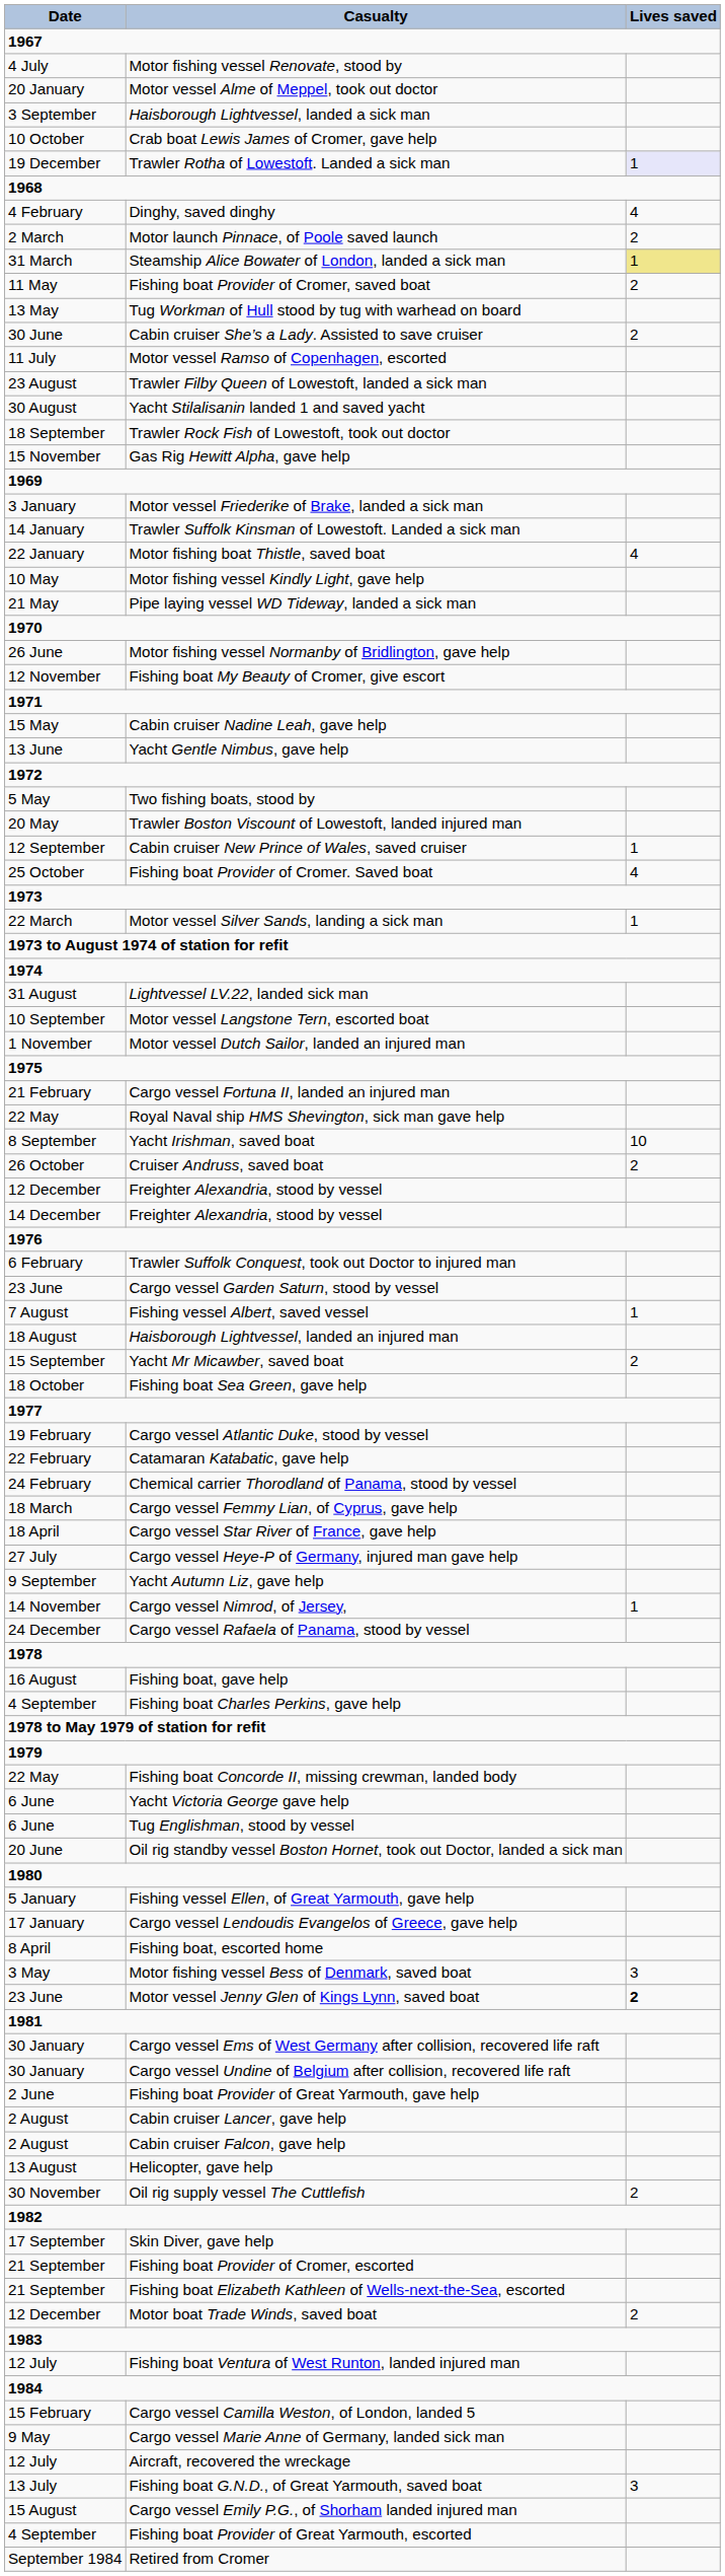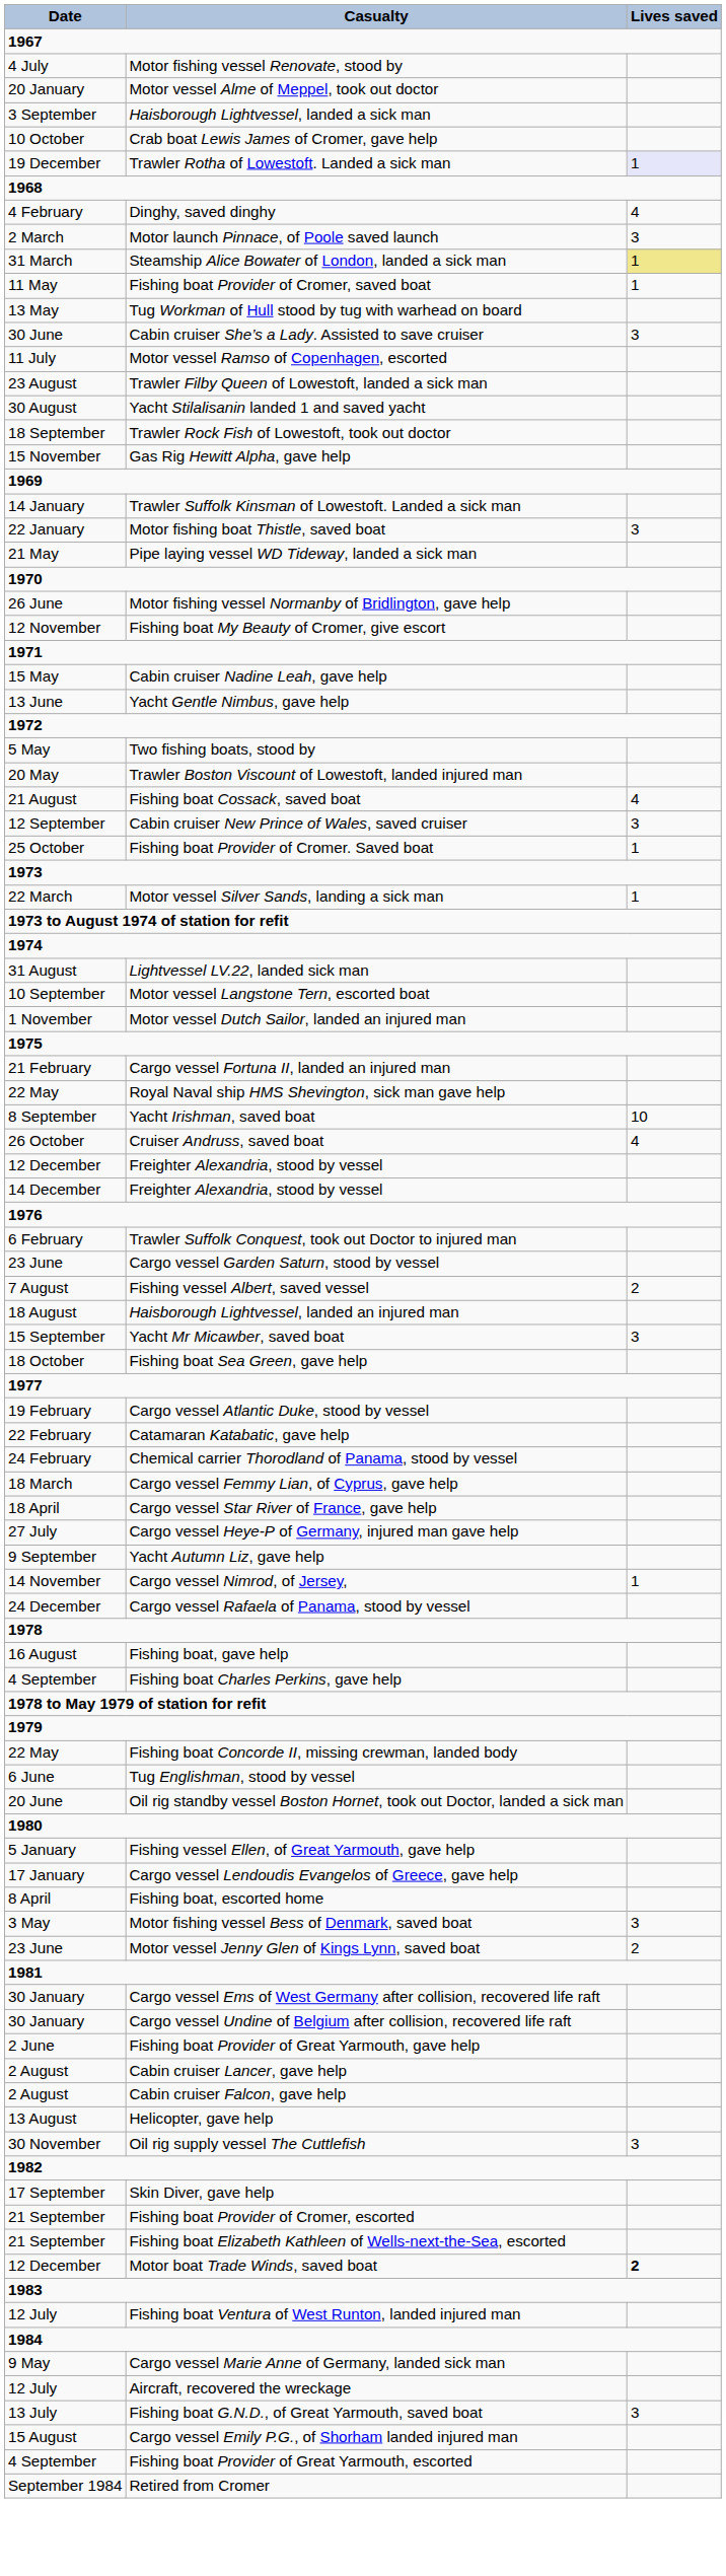 <table class="wikitable">
 <tr>
 <th style="text-align: center; background: LightSteelBlue">Date</th>
 <th style="text-align: center; background: LightSteelBlue">Casualty</th>
 <th style="text-align: center; background: LightSteelBlue">Lives saved</th>
 </tr>
 <tr>
 <td colspan="3"><strong>1967</strong></td>
 </tr>
 <tr>
 <td>4 July</td>
 <td>Motor fishing vessel <em>Renovate</em>, stood by</td>
 <td></td>
 </tr>
 <tr>
 <td>20 January</td>
 <td>Motor vessel <em>Alme</em> of <a href='#'>Meppel</a>, took out doctor</td>
 <td></td>
 </tr>
 <tr>
 <td>3 September</td>
 <td><em>Haisborough Lightvessel</em>, landed a sick man</td>
 <td></td>
 </tr>
 <tr>
 <td>10 October</td>
 <td>Crab boat <em>Lewis James</em> of Cromer, gave help</td>
 <td></td>
 </tr>
 <tr>
 <td>19 December</td>
 <td>Trawler <em>Rotha</em> of <a href='#'>Lowestoft</a>. Landed a sick man</td>
 <td style="background: lavender;">1</td>
 </tr>
 <tr>
 <td colspan="3"><strong>1968</strong></td>
 </tr>
 <tr>
 <td>4 February</td>
 <td>Dinghy, saved dinghy</td>
 <td>4</td>
 </tr>
 <tr>
 <td>2 March</td>
 <td>Motor launch <em>Pinnace</em>, of <a href='#'>Poole</a> saved launch</td>
-<td>2</td>
+<td>3</td>
 </tr>
 <tr>
 <td>31 March</td>
 <td>Steamship <em>Alice Bowater</em> of <a href='#'>London</a>, landed a sick man</td>
 <td style="background: khaki;">1</td>
 </tr>
 <tr>
 <td>11 May</td>
 <td>Fishing boat <em>Provider</em> of Cromer, saved boat</td>
-<td>2</td>
+<td>1</td>
 </tr>
 <tr>
 <td>13 May</td>
 <td>Tug <em>Workman</em> of <a href='#'>Hull</a> stood by tug with warhead on board</td>
 <td></td>
 </tr>
 <tr>
 <td>30 June</td>
 <td>Cabin cruiser <em>She’s a Lady</em>. Assisted to save cruiser</td>
-<td>2</td>
+<td>3</td>
 </tr>
 <tr>
 <td>11 July</td>
 <td>Motor vessel <em>Ramso</em> of <a href='#'>Copenhagen</a>, escorted</td>
 <td></td>
 </tr>
 <tr>
 <td>23 August</td>
 <td>Trawler <em>Filby Queen</em> of Lowestoft, landed a sick man</td>
 <td></td>
 </tr>
 <tr>
 <td>30 August</td>
 <td>Yacht <em>Stilalisanin</em> landed 1 and saved yacht</td>
 <td></td>
 </tr>
 <tr>
 <td>18 September</td>
 <td>Trawler <em>Rock Fish</em> of Lowestoft, took out doctor</td>
 <td></td>
 </tr>
 <tr>
 <td>15 November</td>
 <td>Gas Rig <em>Hewitt Alpha</em>, gave help</td>
 <td></td>
 </tr>
 <tr>
 <td colspan="3"><strong>1969</strong></td>
 </tr>
 <tr>
-<td>3 January</td>
-<td>Motor vessel <em>Friederike</em> of <a href='#'>Brake</a>, landed a sick man</td>
-<td></td>
-</tr>
-<tr>
 <td>14 January</td>
 <td>Trawler <em>Suffolk Kinsman</em> of Lowestoft. Landed a sick man</td>
 <td></td>
 </tr>
 <tr>
 <td>22 January</td>
 <td>Motor fishing boat <em>Thistle</em>, saved boat</td>
-<td>4</td>
-</tr>
-<tr>
-<td>10 May</td>
-<td>Motor fishing vessel <em>Kindly Light</em>, gave help</td>
-<td></td>
+<td>3</td>
 </tr>
 <tr>
 <td>21 May</td>
 <td>Pipe laying vessel <em> WD Tideway</em>, landed a sick man</td>
 <td></td>
 </tr>
 <tr>
 <td colspan="3"><strong>1970</strong></td>
 </tr>
 <tr>
 <td>26 June</td>
 <td>Motor fishing vessel <em>Normanby</em> of <a href='#'>Bridlington</a>, gave help</td>
 <td></td>
 </tr>
 <tr>
 <td>12 November</td>
 <td>Fishing boat <em>My Beauty</em> of Cromer, give escort</td>
 <td></td>
 </tr>
 <tr>
 <td colspan="3"><strong>1971</strong></td>
 </tr>
 <tr>
 <td>15 May</td>
 <td>Cabin cruiser <em>Nadine Leah</em>, gave help</td>
 <td></td>
 </tr>
 <tr>
 <td>13 June</td>
 <td>Yacht <em>Gentle Nimbus</em>, gave help</td>
 <td></td>
 </tr>
 <tr>
 <td colspan="3"><strong>1972</strong></td>
 </tr>
 <tr>
 <td>5 May</td>
 <td>Two fishing boats, stood by</td>
 <td></td>
 </tr>
 <tr>
 <td>20 May</td>
 <td>Trawler <em>Boston Viscount</em> of Lowestoft, landed injured man</td>
 <td></td>
 </tr>
 <tr>
+<td>21 August</td>
+<td>Fishing boat <em>Cossack</em>, saved boat</td>
+<td>4</td>
+</tr>
+<tr>
 <td>12 September</td>
 <td>Cabin cruiser <em>New Prince of Wales</em>, saved cruiser</td>
-<td>1</td>
+<td>3</td>
 </tr>
 <tr>
 <td>25 October</td>
 <td>Fishing boat <em>Provider</em> of Cromer. Saved boat</td>
-<td>4</td>
+<td>1</td>
 </tr>
 <tr>
 <td colspan="3"><strong>1973</strong></td>
 </tr>
 <tr>
 <td>22 March</td>
 <td>Motor vessel <em>Silver Sands</em>, landing a sick man</td>
 <td>1</td>
 </tr>
 <tr>
 <td colspan="3"><span><strong>1973 to August 1974 of station for refit</strong></span></td>
 </tr>
 <tr>
 <td colspan="3"><strong>1974</strong></td>
 </tr>
 <tr>
 <td>31 August</td>
 <td><em>Lightvessel LV.22</em>, landed sick man</td>
 <td></td>
 </tr>
 <tr>
 <td>10 September</td>
 <td>Motor vessel <em>Langstone Tern</em>, escorted boat</td>
 <td></td>
 </tr>
 <tr>
 <td>1 November</td>
 <td>Motor vessel <em>Dutch Sailor</em>, landed an injured man</td>
 <td></td>
 </tr>
 <tr>
 <td colspan="3"><strong>1975</strong></td>
 </tr>
 <tr>
 <td>21 February</td>
 <td>Cargo vessel <em>Fortuna II</em>, landed an injured man</td>
 <td></td>
 </tr>
 <tr>
 <td>22 May</td>
 <td>Royal Naval ship <em>HMS Shevington</em>, sick man gave help</td>
 <td></td>
 </tr>
 <tr>
 <td>8 September</td>
 <td>Yacht <em>Irishman</em>, saved boat</td>
 <td>10</td>
 </tr>
 <tr>
 <td>26 October</td>
 <td>Cruiser <em>Andruss</em>, saved boat</td>
-<td>2</td>
+<td>4</td>
 </tr>
 <tr>
 <td>12 December</td>
 <td>Freighter <em>Alexandria</em>, stood by vessel</td>
 <td></td>
 </tr>
 <tr>
 <td>14 December</td>
 <td>Freighter <em>Alexandria</em>, stood by vessel</td>
 <td></td>
 </tr>
 <tr>
 <td colspan="3"><strong>1976</strong></td>
 </tr>
 <tr>
 <td>6 February</td>
 <td>Trawler <em>Suffolk Conquest</em>, took out Doctor to injured man</td>
 <td></td>
 </tr>
 <tr>
 <td>23 June</td>
 <td>Cargo vessel <em>Garden Saturn</em>, stood by vessel</td>
 <td></td>
 </tr>
 <tr>
 <td>7 August</td>
 <td>Fishing vessel <em>Albert</em>, saved vessel</td>
-<td>1</td>
+<td>2</td>
 </tr>
 <tr>
 <td>18 August</td>
 <td><em>Haisborough Lightvessel</em>, landed an injured man</td>
 <td></td>
 </tr>
 <tr>
 <td>15 September</td>
 <td>Yacht <em>Mr Micawber</em>, saved boat</td>
-<td>2</td>
+<td>3</td>
 </tr>
 <tr>
 <td>18 October</td>
 <td>Fishing boat <em>Sea Green</em>, gave help</td>
 <td></td>
 </tr>
 <tr>
 <td colspan="3"><strong>1977</strong></td>
 </tr>
 <tr>
 <td>19 February</td>
 <td>Cargo vessel <em>Atlantic Duke</em>, stood by vessel</td>
 <td></td>
 </tr>
 <tr>
 <td>22 February</td>
 <td>Catamaran <em>Katabatic</em>, gave help</td>
 <td></td>
 </tr>
 <tr>
 <td>24 February</td>
 <td>Chemical carrier <em>Thorodland</em> of <a href='#'>Panama</a>, stood by vessel</td>
 <td></td>
 </tr>
 <tr>
 <td>18 March</td>
 <td>Cargo vessel <em>Femmy Lian</em>, of <a href='#'>Cyprus</a>, gave help</td>
 <td></td>
 </tr>
 <tr>
 <td>18 April</td>
 <td>Cargo vessel <em>Star River</em> of <a href='#'>France</a>, gave help</td>
 <td></td>
 </tr>
 <tr>
 <td>27 July</td>
 <td>Cargo vessel <em>Heye-P</em> of <a href='#'>Germany</a>, injured man gave help</td>
 <td></td>
 </tr>
 <tr>
 <td>9 September</td>
 <td>Yacht <em>Autumn Liz</em>, gave help</td>
 <td></td>
 </tr>
 <tr>
 <td>14 November</td>
 <td>Cargo vessel <em>Nimrod</em>, of <a href='#'>Jersey</a>,</td>
 <td>1</td>
 </tr>
 <tr>
 <td>24 December</td>
 <td>Cargo vessel <em>Rafaela</em> of <a href='#'>Panama</a>, stood by vessel</td>
 <td></td>
 </tr>
 <tr>
 <td colspan="3"><strong>1978</strong></td>
 </tr>
 <tr>
 <td>16 August</td>
 <td>Fishing boat, gave help</td>
 <td></td>
 </tr>
 <tr>
 <td>4 September</td>
 <td>Fishing boat <em>Charles Perkins</em>, gave help</td>
 <td></td>
 </tr>
 <tr>
 <td colspan="3"><span><strong>1978 to May 1979 of station for refit</strong></span></td>
 </tr>
 <tr>
 <td colspan="3"><strong>1979</strong></td>
 </tr>
 <tr>
 <td>22 May</td>
 <td>Fishing boat <em>Concorde II</em>, missing crewman, landed body</td>
 <td></td>
 </tr>
 <tr>
 <td>6 June</td>
-<td>Yacht <em>Victoria George</em> gave help</td>
-<td></td>
-</tr>
-<tr>
-<td>6 June</td>
 <td>Tug <em>Englishman</em>, stood by vessel</td>
 <td></td>
 </tr>
 <tr>
 <td>20 June</td>
 <td>Oil rig standby vessel <em>Boston Hornet</em>, took out Doctor, landed a sick man</td>
 <td></td>
 </tr>
 <tr>
 <td colspan="3"><strong>1980</strong></td>
 </tr>
 <tr>
 <td>5 January</td>
 <td>Fishing vessel <em>Ellen</em>, of <a href='#'>Great Yarmouth</a>, gave help</td>
 <td></td>
 </tr>
 <tr>
 <td>17 January</td>
 <td>Cargo vessel <em>Lendoudis Evangelos</em> of <a href='#'>Greece</a>, gave help</td>
 <td></td>
 </tr>
 <tr>
 <td>8 April</td>
 <td>Fishing boat, escorted home</td>
 <td></td>
 </tr>
 <tr>
 <td>3 May</td>
 <td>Motor fishing vessel <em>Bess</em> of <a href='#'>Denmark</a>, saved boat</td>
 <td>3</td>
 </tr>
 <tr>
 <td>23 June</td>
 <td>Motor vessel <em>Jenny Glen</em> of <a href='#'>Kings Lynn</a>, saved boat</td>
-<td><strong>2</strong></td>
+<td>2</td>
 </tr>
 <tr>
 <td colspan="3"><strong>1981</strong></td>
 </tr>
 <tr>
 <td>30 January</td>
 <td>Cargo vessel <em>Ems</em> of <a href='#'>West Germany</a> after collision, recovered life raft</td>
 <td></td>
 </tr>
 <tr>
 <td>30 January</td>
 <td>Cargo vessel <em>Undine</em> of <a href='#'>Belgium</a> after collision, recovered life raft</td>
 <td></td>
 </tr>
 <tr>
 <td>2 June</td>
 <td>Fishing boat <em>Provider</em> of Great Yarmouth, gave help</td>
 <td></td>
 </tr>
 <tr>
 <td>2 August</td>
 <td>Cabin cruiser <em>Lancer</em>, gave help</td>
 <td></td>
 </tr>
 <tr>
 <td>2 August</td>
 <td>Cabin cruiser <em>Falcon</em>, gave help</td>
 <td></td>
 </tr>
 <tr>
 <td>13 August</td>
 <td>Helicopter, gave help</td>
 <td></td>
 </tr>
 <tr>
 <td>30 November</td>
 <td>Oil rig supply vessel <em>The Cuttlefish</em></td>
-<td>2</td>
+<td>3</td>
 </tr>
 <tr>
 <td colspan="3"><strong>1982</strong></td>
 </tr>
 <tr>
 <td>17 September</td>
 <td>Skin Diver, gave help</td>
 <td></td>
 </tr>
 <tr>
 <td>21 September</td>
 <td>Fishing boat <em>Provider</em> of Cromer, escorted</td>
 <td></td>
 </tr>
 <tr>
 <td>21 September</td>
 <td>Fishing boat <em>Elizabeth Kathleen</em> of <a href='#'>Wells-next-the-Sea</a>, escorted</td>
 <td></td>
 </tr>
 <tr>
 <td>12 December</td>
 <td>Motor boat <em>Trade Winds</em>, saved boat</td>
-<td>2</td>
+<td><strong>2</strong></td>
 </tr>
 <tr>
 <td colspan="3"><strong>1983</strong></td>
 </tr>
 <tr>
 <td>12 July</td>
 <td>Fishing boat <em>Ventura</em> of <a href='#'>West Runton</a>, landed injured man</td>
 <td></td>
 </tr>
 <tr>
 <td colspan="3"><strong>1984</strong></td>
-</tr>
-<tr>
-<td>15 February</td>
-<td>Cargo vessel <em>Camilla Weston</em>, of London, landed 5</td>
-<td></td>
 </tr>
 <tr>
 <td>9 May</td>
 <td>Cargo vessel <em>Marie Anne</em> of Germany, landed sick man</td>
 <td></td>
 </tr>
 <tr>
 <td>12 July</td>
 <td>Aircraft, recovered the wreckage</td>
 <td></td>
 </tr>
 <tr>
 <td>13 July</td>
 <td>Fishing boat <em>G.N.D.</em>, of Great Yarmouth, saved boat</td>
 <td>3</td>
 </tr>
 <tr>
 <td>15 August</td>
 <td>Cargo vessel <em>Emily P.G.</em>, of <a href='#'>Shorham</a> landed injured man</td>
 <td></td>
 </tr>
 <tr>
 <td>4 September</td>
 <td>Fishing boat <em>Provider</em> of Great Yarmouth, escorted</td>
 <td></td>
 </tr>
 <tr>
 <td>September 1984</td>
 <td>Retired from Cromer</td>
 <td></td>
 </tr>
 </table>
